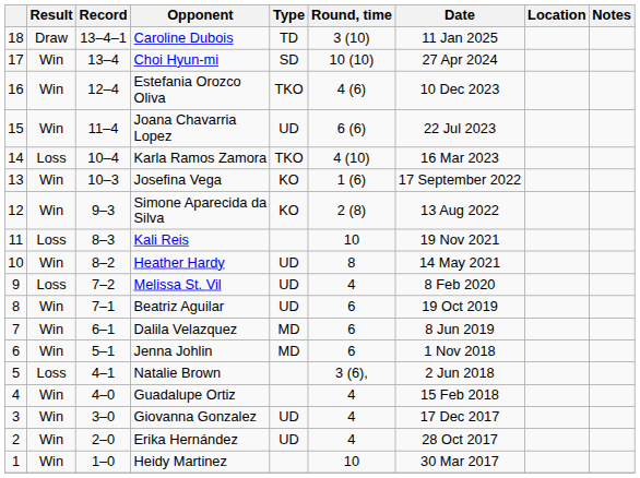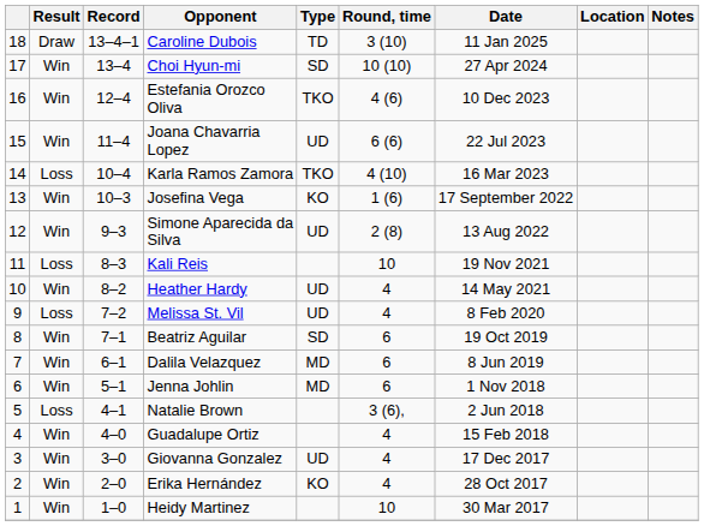 <table class="wikitable" style="text-align:center">
 <tr>
 <th></th>
 <th>Result</th>
 <th>Record</th>
 <th>Opponent</th>
 <th>Type</th>
 <th>Round, time</th>
 <th>Date</th>
 <th>Location</th>
 <th>Notes</th>
 </tr>
 <tr>
 <td>18</td>
 <td>Draw</td>
 <td>13–4–1</td>
 <td align="left"><a href='#'>Caroline Dubois</a></td>
 <td>TD</td>
 <td>3 (10)</td>
 <td>11 Jan 2025</td>
 <td align="left"></td>
 <td align="left"></td>
 </tr>
 <tr>
 <td>17</td>
 <td>Win</td>
 <td>13–4</td>
 <td align="left"><a href='#'>Choi Hyun-mi</a></td>
 <td>SD</td>
 <td>10 (10)</td>
 <td>27 Apr 2024</td>
 <td align="left"></td>
 <td align="left"></td>
 </tr>
 <tr>
 <td>16</td>
 <td>Win</td>
 <td>12–4</td>
 <td align="left">Estefania Orozco<br>Oliva</td>
 <td>TKO</td>
 <td>4 (6)</td>
 <td>10 Dec 2023</td>
 <td align="left"></td>
 <td></td>
 </tr>
 <tr>
 <td>15</td>
 <td>Win</td>
 <td>11–4</td>
 <td align="left">Joana Chavarria<br>Lopez</td>
 <td>UD</td>
 <td>6 (6)</td>
 <td>22 Jul 2023</td>
 <td align="left"></td>
 <td></td>
 </tr>
 <tr>
 <td>14</td>
 <td>Loss</td>
 <td>10–4</td>
 <td align="left">Karla Ramos Zamora</td>
 <td>TKO</td>
 <td>4 (10)</td>
 <td>16 Mar 2023</td>
 <td align="left"></td>
 <td></td>
 </tr>
 <tr>
 <td>13</td>
 <td>Win</td>
 <td>10–3</td>
 <td align="left">Josefina Vega</td>
 <td>KO</td>
 <td>1 (6)</td>
 <td>17 September 2022</td>
 <td align="left"></td>
 <td></td>
 </tr>
 <tr>
 <td>12</td>
 <td>Win</td>
 <td>9–3</td>
 <td align="left">Simone Aparecida da<br>Silva</td>
-<td>KO</td>
+<td>UD</td>
 <td>2 (8)</td>
 <td>13 Aug 2022</td>
 <td align="left"></td>
 <td></td>
 </tr>
 <tr>
 <td>11</td>
 <td>Loss</td>
 <td>8–3</td>
 <td align="left"><a href='#'>Kali Reis</a></td>
 <td></td>
 <td>10</td>
 <td>19 Nov 2021</td>
 <td align="left"></td>
 <td align="left"></td>
 </tr>
 <tr>
 <td>10</td>
 <td>Win</td>
 <td>8–2</td>
 <td align="left"><a href='#'>Heather Hardy</a></td>
 <td>UD</td>
-<td>8</td>
+<td>4</td>
 <td>14 May 2021</td>
 <td align="left"></td>
 <td></td>
 </tr>
 <tr>
 <td>9</td>
 <td>Loss</td>
 <td>7–2</td>
 <td align="left"><a href='#'>Melissa St. Vil</a></td>
 <td>UD</td>
 <td>4</td>
 <td>8 Feb 2020</td>
 <td align="left"></td>
 <td align="left"></td>
 </tr>
 <tr>
 <td>8</td>
 <td>Win</td>
 <td>7–1</td>
 <td align="left">Beatriz Aguilar</td>
-<td>UD</td>
+<td>SD</td>
 <td>6</td>
 <td>19 Oct 2019</td>
 <td align="left"></td>
 <td></td>
 </tr>
 <tr>
 <td>7</td>
 <td>Win</td>
 <td>6–1</td>
 <td align="left">Dalila Velazquez</td>
 <td>MD</td>
 <td>6</td>
 <td>8 Jun 2019</td>
 <td align="left"></td>
 <td></td>
 </tr>
 <tr>
 <td>6</td>
 <td>Win</td>
 <td>5–1</td>
 <td align="left">Jenna Johlin</td>
 <td>MD</td>
 <td>6</td>
 <td>1 Nov 2018</td>
 <td align="left"></td>
 <td></td>
 </tr>
 <tr>
 <td>5</td>
 <td>Loss</td>
 <td>4–1</td>
 <td align="left">Natalie Brown</td>
 <td></td>
 <td>3 (6), </td>
 <td>2 Jun 2018</td>
 <td align="left"></td>
 <td></td>
 </tr>
 <tr>
 <td>4</td>
 <td>Win</td>
 <td>4–0</td>
 <td align="left">Guadalupe Ortiz</td>
 <td></td>
 <td>4</td>
 <td>15 Feb 2018</td>
 <td align="left"></td>
 <td></td>
 </tr>
 <tr>
 <td>3</td>
 <td>Win</td>
 <td>3–0</td>
 <td align="left">Giovanna Gonzalez</td>
 <td>UD</td>
 <td>4</td>
 <td>17 Dec 2017</td>
 <td align="left"></td>
 <td></td>
 </tr>
 <tr>
 <td>2</td>
 <td>Win</td>
 <td>2–0</td>
 <td align="left">Erika Hernández</td>
-<td>UD</td>
+<td>KO</td>
 <td>4</td>
 <td>28 Oct 2017</td>
 <td align="left"></td>
 <td></td>
 </tr>
 <tr>
 <td>1</td>
 <td>Win</td>
 <td>1–0</td>
 <td align="left">Heidy Martinez</td>
 <td></td>
 <td>10</td>
 <td>30 Mar 2017</td>
 <td align="left"></td>
 <td></td>
 </tr>
 <tr>
 </tr>
 </table>
